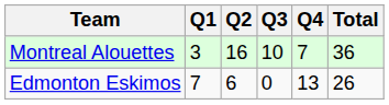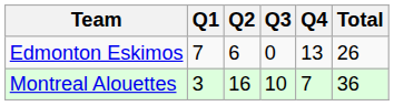 <table class="wikitable">
 <tr>
 <th>Team</th>
 <th>Q1</th>
 <th>Q2</th>
 <th>Q3</th>
 <th>Q4</th>
 <th>Total</th>
 </tr>
+<tr>
+<td><a href='#'>Edmonton Eskimos</a></td>
+<td>7</td>
+<td>6</td>
+<td>0</td>
+<td>13</td>
+<td>26</td>
+</tr>
 <tr style="background:#dfd;">
 <td><a href='#'>Montreal Alouettes</a></td>
 <td>3</td>
 <td>16</td>
 <td>10</td>
 <td>7</td>
 <td>36</td>
 </tr>
-<tr>
-<td><a href='#'>Edmonton Eskimos</a></td>
-<td>7</td>
-<td>6</td>
-<td>0</td>
-<td>13</td>
-<td>26</td>
-</tr>
 </table>
